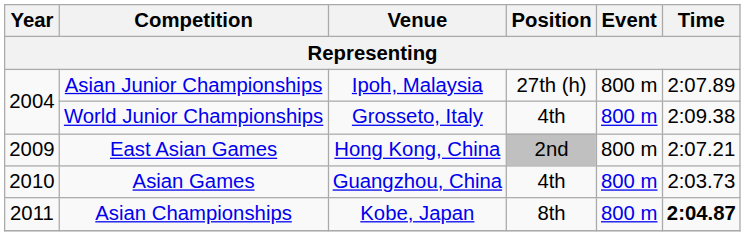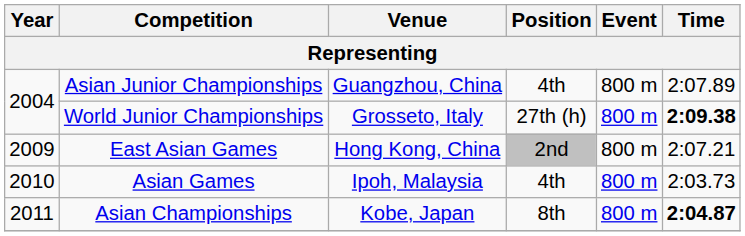 <table class="wikitable sortable" style=text-align:center>
 <tr>
 <th>Year</th>
 <th>Competition</th>
 <th>Venue</th>
 <th>Position</th>
 <th>Event</th>
 <th>Time</th>
 </tr>
 <tr>
 <th colspan="7">Representing </th>
 </tr>
 <tr>
 <td rowspan=2>2004</td>
 <td><a href='#'>Asian Junior Championships</a></td>
-<td><a href='#'>Ipoh, Malaysia</a></td>
-<td>27th (h)</td>
+<td><a href='#'>Guangzhou, China</a></td>
+<td>4th</td>
 <td>800 m</td>
 <td>2:07.89</td>
 </tr>
 <tr>
 <td><a href='#'>World Junior Championships</a></td>
 <td><a href='#'>Grosseto, Italy</a></td>
-<td>4th</td>
+<td>27th (h)</td>
 <td><a href='#'>800 m</a></td>
-<td>2:09.38</td>
+<td><strong>2:09.38</strong></td>
 </tr>
 <tr>
 <td>2009</td>
 <td><a href='#'>East Asian Games</a></td>
 <td><a href='#'>Hong Kong, China</a></td>
 <td bgcolor="silver">2nd</td>
 <td>800 m</td>
 <td>2:07.21</td>
 </tr>
 <tr>
 <td>2010</td>
 <td><a href='#'>Asian Games</a></td>
-<td><a href='#'>Guangzhou, China</a></td>
+<td><a href='#'>Ipoh, Malaysia</a></td>
 <td>4th</td>
 <td><a href='#'>800 m</a></td>
 <td>2:03.73</td>
 </tr>
 <tr>
 <td>2011</td>
 <td><a href='#'>Asian Championships</a></td>
 <td><a href='#'>Kobe, Japan</a></td>
 <td>8th</td>
 <td><a href='#'>800 m</a></td>
 <td><strong>2:04.87</strong></td>
 </tr>
 <tr>
 </tr>
 </table>
